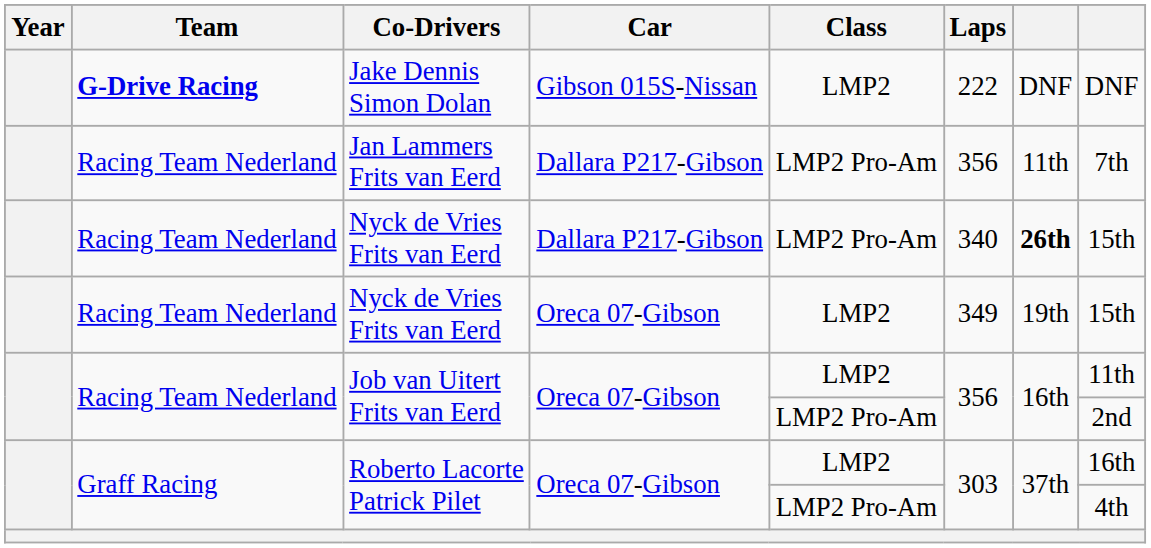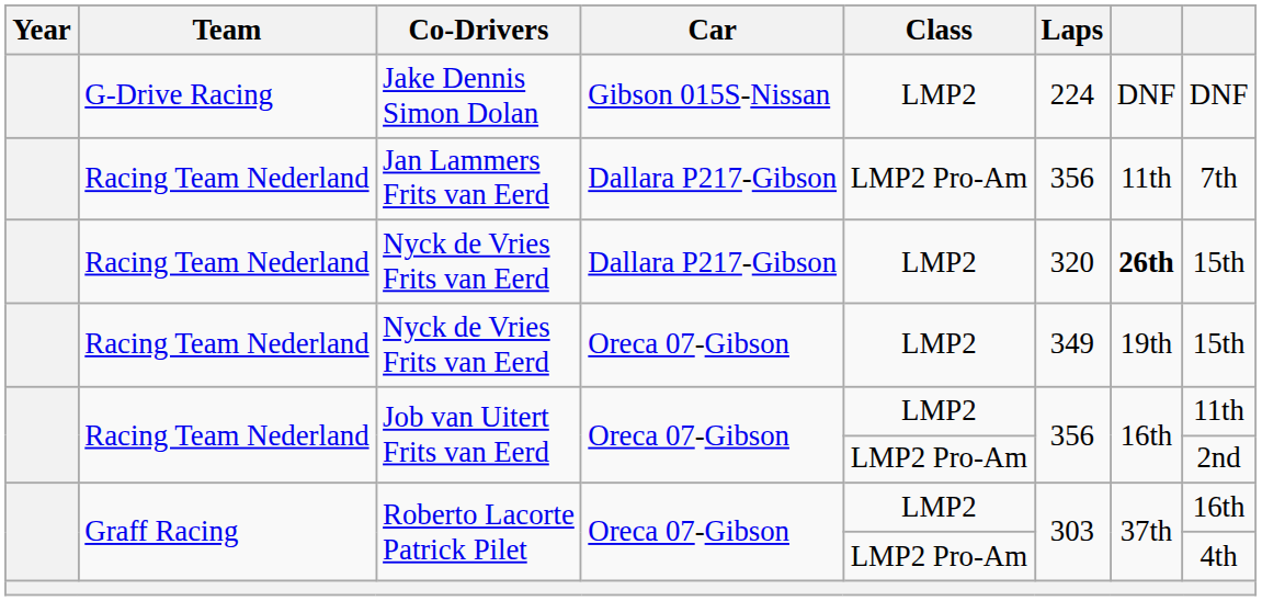 <table class="wikitable" style="text-align:center; font-size:90%">
 <tr>
 <th>Year</th>
 <th>Team</th>
 <th>Co-Drivers</th>
 <th>Car</th>
 <th>Class</th>
 <th>Laps</th>
 <th></th>
 <th></th>
 </tr>
 <tr>
 <th></th>
-<td align="left"nowrap><strong> <a href='#'>G-Drive Racing</a></strong></td>
+<td align="left"nowrap> <a href='#'>G-Drive Racing</a></td>
 <td align="left"nowrap> <a href='#'>Jake Dennis</a><br> <a href='#'>Simon Dolan</a></td>
 <td align="left"nowrap><a href='#'>Gibson 015S</a>-<a href='#'>Nissan</a></td>
 <td>LMP2</td>
-<td>222</td>
+<td>224</td>
 <td>DNF</td>
 <td>DNF</td>
 </tr>
 <tr>
 <th></th>
 <td align="left"nowrap> <a href='#'>Racing Team Nederland</a></td>
 <td align="left"nowrap> <a href='#'>Jan Lammers</a><br> <a href='#'>Frits van Eerd</a></td>
 <td align="left"nowrap><a href='#'>Dallara P217</a>-<a href='#'>Gibson</a></td>
 <td>LMP2 Pro-Am</td>
 <td>356</td>
 <td>11th</td>
 <td>7th</td>
 </tr>
 <tr>
 <th></th>
 <td align="left"nowrap> <a href='#'>Racing Team Nederland</a></td>
 <td align="left"nowrap> <a href='#'>Nyck de Vries</a><br> <a href='#'>Frits van Eerd</a></td>
 <td align="left"nowrap><a href='#'>Dallara P217</a>-<a href='#'>Gibson</a></td>
-<td>LMP2 Pro-Am</td>
-<td>340</td>
+<td>LMP2</td>
+<td>320</td>
 <td><strong>26th</strong></td>
 <td>15th</td>
 </tr>
 <tr>
 <th></th>
 <td align="left"nowrap> <a href='#'>Racing Team Nederland</a></td>
 <td align="left"nowrap> <a href='#'>Nyck de Vries</a><br> <a href='#'>Frits van Eerd</a></td>
 <td align="left"nowrap><a href='#'>Oreca 07</a>-<a href='#'>Gibson</a></td>
 <td>LMP2</td>
 <td>349</td>
 <td>19th</td>
 <td>15th</td>
 </tr>
 <tr>
 <th rowspan=2></th>
 <td rowspan=2 align="left"nowrap> <a href='#'>Racing Team Nederland</a></td>
 <td rowspan=2 align="left"nowrap> <a href='#'>Job van Uitert</a><br> <a href='#'>Frits van Eerd</a></td>
 <td rowspan=2 align="left"nowrap><a href='#'>Oreca 07</a>-<a href='#'>Gibson</a></td>
 <td>LMP2</td>
 <td rowspan=2>356</td>
 <td rowspan=2>16th</td>
 <td>11th</td>
 </tr>
 <tr>
 <td>LMP2 Pro-Am</td>
 <td>2nd</td>
 </tr>
 <tr>
 <th rowspan="2"></th>
 <td rowspan="2" align="left"nowrap> <a href='#'>Graff Racing</a></td>
 <td rowspan="2" align="left"nowrap> <a href='#'>Roberto Lacorte</a><br> <a href='#'>Patrick Pilet</a></td>
 <td rowspan=2 align="left"nowrap><a href='#'>Oreca 07</a>-<a href='#'>Gibson</a></td>
 <td>LMP2</td>
 <td rowspan="2">303</td>
 <td rowspan="2">37th</td>
 <td>16th</td>
 </tr>
 <tr>
 <td>LMP2 Pro-Am</td>
 <td>4th</td>
 </tr>
 <tr>
 <th colspan="8"></th>
 </tr>
 </table>
